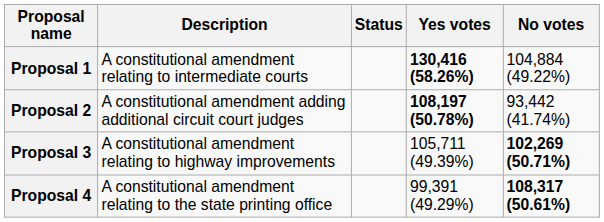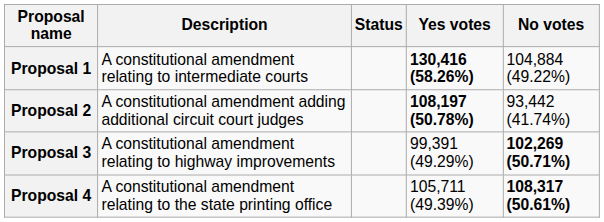 <table class="wikitable sortable plainrowheaders">
 <tr>
 <th scope="col">Proposal name</th>
 <th class="unsortable" scope="col">Description</th>
 <th scope="col">Status</th>
 <th scope="col">Yes votes</th>
 <th scope="col">No votes</th>
 </tr>
 <tr>
 <th scope="row">Proposal 1</th>
 <td>A constitutional amendment relating to intermediate courts</td>
 <td></td>
 <td><strong>130,416 (58.26%)</strong></td>
 <td>104,884 (49.22%)</td>
 </tr>
 <tr>
 <th scope="row">Proposal 2</th>
 <td>A constitutional amendment adding additional circuit court judges</td>
 <td></td>
 <td><strong>108,197 (50.78%)</strong></td>
 <td>93,442 (41.74%)</td>
 </tr>
 <tr>
 <th scope="row">Proposal 3</th>
 <td>A constitutional amendment relating to highway improvements</td>
 <td></td>
-<td>105,711 (49.39%)</td>
+<td>99,391 (49.29%)</td>
 <td><strong>102,269 (50.71%)</strong></td>
 </tr>
 <tr>
 <th scope="row">Proposal 4</th>
 <td>A constitutional amendment relating to the state printing office</td>
 <td></td>
-<td>99,391 (49.29%)</td>
+<td>105,711 (49.39%)</td>
 <td><strong>108,317 (50.61%)</strong></td>
 </tr>
 </table>
